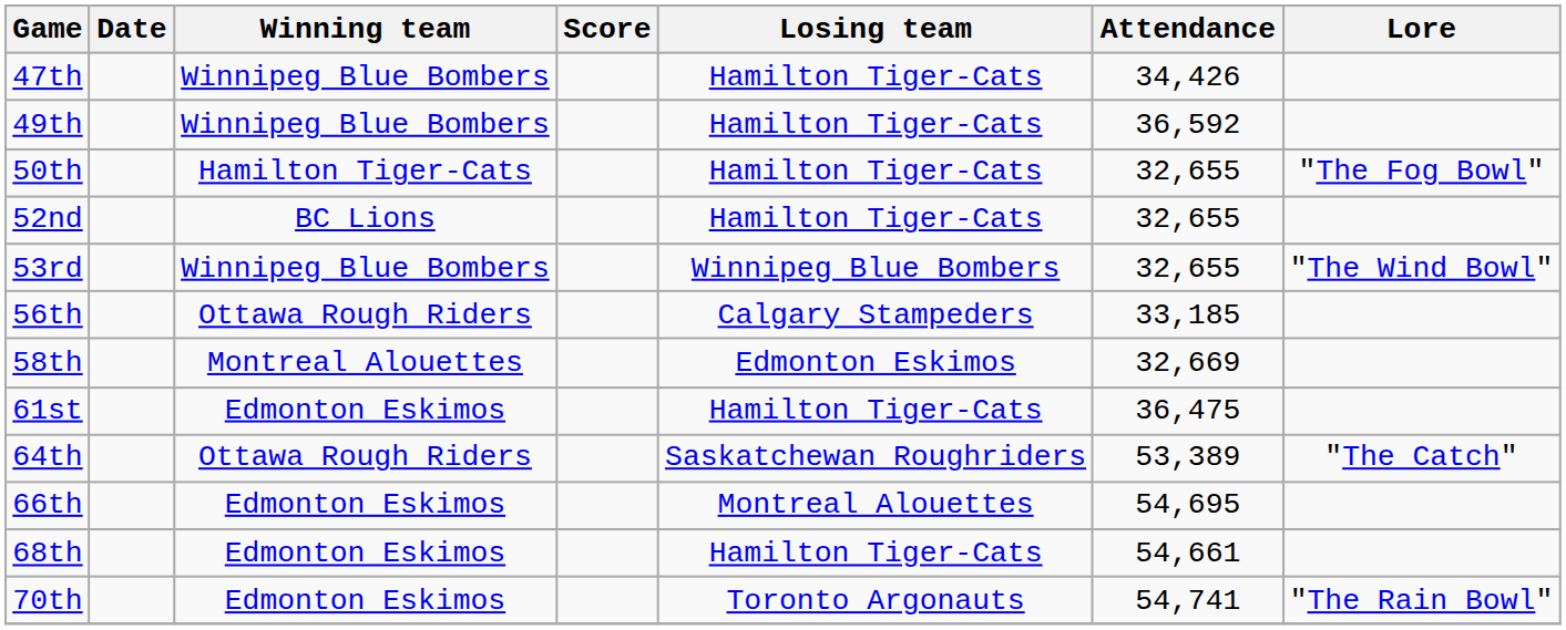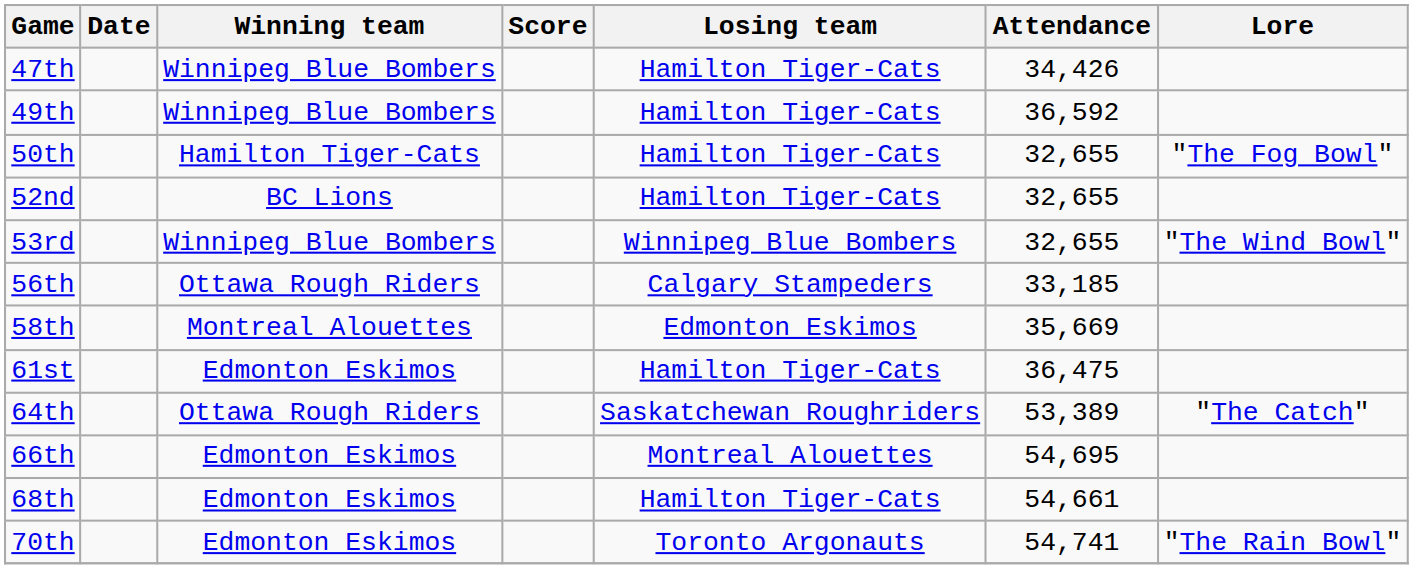 <table class="wikitable sortable plainrowheaders" style="text-align:center">
 <tr>
 <th scope=col>Game</th>
 <th scope=col>Date</th>
 <th scope=col>Winning team</th>
 <th scope=col>Score</th>
 <th scope=col>Losing team</th>
 <th scope=col>Attendance</th>
 <th scope=col>Lore</th>
 </tr>
 <tr>
 <td align=center><a href='#'>47th</a></td>
 <td></td>
 <td><a href='#'>Winnipeg Blue Bombers</a></td>
 <td align=center></td>
 <td><a href='#'>Hamilton Tiger-Cats</a></td>
 <td align=center>34,426</td>
 <td></td>
 </tr>
 <tr>
 <td align=center><a href='#'>49th</a></td>
 <td></td>
 <td><a href='#'>Winnipeg Blue Bombers</a></td>
 <td align=center></td>
 <td><a href='#'>Hamilton Tiger-Cats</a></td>
 <td align=center>36,592</td>
 <td></td>
 </tr>
 <tr>
 <td align=center><a href='#'>50th</a></td>
 <td></td>
 <td><a href='#'>Hamilton Tiger-Cats</a></td>
 <td align=center></td>
 <td><a href='#'>Hamilton Tiger-Cats</a></td>
 <td align=center>32,655</td>
 <td>"<a href='#'>The Fog Bowl</a>"</td>
 </tr>
 <tr>
 <td align=center><a href='#'>52nd</a></td>
 <td></td>
 <td><a href='#'>BC Lions</a></td>
 <td align=center></td>
 <td><a href='#'>Hamilton Tiger-Cats</a></td>
 <td align=center>32,655</td>
 <td></td>
 </tr>
 <tr>
 <td align=center><a href='#'>53rd</a></td>
 <td></td>
 <td><a href='#'>Winnipeg Blue Bombers</a></td>
 <td align=center></td>
 <td><a href='#'>Winnipeg Blue Bombers</a></td>
 <td align=center>32,655</td>
 <td>"<a href='#'>The Wind Bowl</a>"</td>
 </tr>
 <tr>
 <td align=center><a href='#'>56th</a></td>
 <td></td>
 <td><a href='#'>Ottawa Rough Riders</a></td>
 <td align=center></td>
 <td><a href='#'>Calgary Stampeders</a></td>
 <td align=center>33,185</td>
 <td></td>
 </tr>
 <tr>
 <td align=center><a href='#'>58th</a></td>
 <td></td>
 <td><a href='#'>Montreal Alouettes</a></td>
 <td align=center></td>
 <td><a href='#'>Edmonton Eskimos</a></td>
-<td align=center>32,669</td>
+<td align=center>35,669</td>
 <td></td>
 </tr>
 <tr>
 <td align=center><a href='#'>61st</a></td>
 <td></td>
 <td><a href='#'>Edmonton Eskimos</a></td>
 <td align=center></td>
 <td><a href='#'>Hamilton Tiger-Cats</a></td>
 <td align=center>36,475</td>
 <td></td>
 </tr>
 <tr>
 <td align=center><a href='#'>64th</a></td>
 <td></td>
 <td><a href='#'>Ottawa Rough Riders</a></td>
 <td align=center></td>
 <td><a href='#'>Saskatchewan Roughriders</a></td>
 <td align=center>53,389</td>
 <td>"<a href='#'>The Catch</a>"</td>
 </tr>
 <tr>
 <td align=center><a href='#'>66th</a></td>
 <td></td>
 <td><a href='#'>Edmonton Eskimos</a></td>
 <td align=center></td>
 <td><a href='#'>Montreal Alouettes</a></td>
 <td align=center>54,695</td>
 <td></td>
 </tr>
 <tr>
 <td align=center><a href='#'>68th</a></td>
 <td></td>
 <td><a href='#'>Edmonton Eskimos</a></td>
 <td align=center></td>
 <td><a href='#'>Hamilton Tiger-Cats</a></td>
 <td align=center>54,661</td>
 <td></td>
 </tr>
 <tr>
 <td align=center><a href='#'>70th</a></td>
 <td></td>
 <td><a href='#'>Edmonton Eskimos</a></td>
 <td align=center></td>
 <td><a href='#'>Toronto Argonauts</a></td>
 <td align=center>54,741</td>
 <td>"<a href='#'>The Rain Bowl</a>"</td>
 </tr>
 <tr>
 </tr>
 </table>
